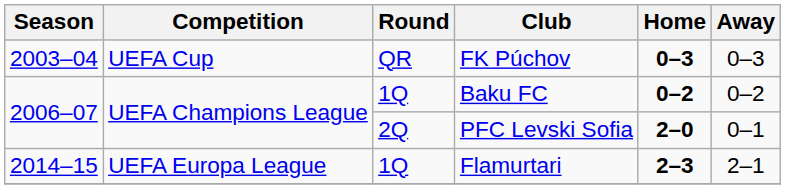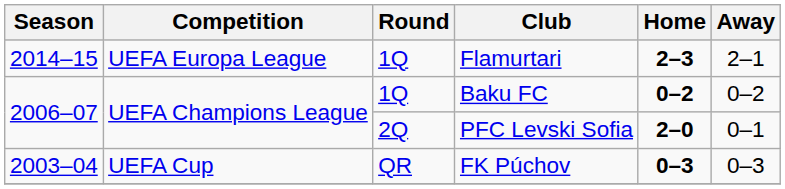 <table class="wikitable">
 <tr>
 <th>Season</th>
 <th>Competition</th>
 <th>Round</th>
 <th>Club</th>
 <th>Home</th>
 <th>Away</th>
 </tr>
 <tr>
-<td><a href='#'>2003–04</a></td>
-<td><a href='#'>UEFA Cup</a></td>
-<td><a href='#'>QR</a></td>
-<td> <a href='#'>FK Púchov</a></td>
-<td style="text-align: center;"><strong>0–3</strong></td>
-<td style="text-align: center;">0–3</td>
+<td rowspan="1"><a href='#'>2014–15</a></td>
+<td rowspan="1"><a href='#'>UEFA Europa League</a></td>
+<td><a href='#'>1Q</a></td>
+<td> <a href='#'>Flamurtari</a></td>
+<td style="text-align: center;"><strong>2–3</strong></td>
+<td style="text-align: center;">2–1</td>
 </tr>
 <tr>
 <td rowspan="2"><a href='#'>2006–07</a></td>
 <td rowspan="2"><a href='#'>UEFA Champions League</a></td>
 <td><a href='#'>1Q</a></td>
 <td> <a href='#'>Baku FC</a></td>
 <td style="text-align: center;"><strong>0–2</strong></td>
 <td style="text-align: center;">0–2</td>
 </tr>
 <tr>
 <td><a href='#'>2Q</a></td>
 <td> <a href='#'>PFC Levski Sofia</a></td>
 <td style="text-align: center;"><strong>2–0</strong></td>
 <td style="text-align: center;">0–1</td>
 </tr>
 <tr>
-<td rowspan="1"><a href='#'>2014–15</a></td>
-<td rowspan="1"><a href='#'>UEFA Europa League</a></td>
-<td><a href='#'>1Q</a></td>
-<td> <a href='#'>Flamurtari</a></td>
-<td style="text-align: center;"><strong>2–3</strong></td>
-<td style="text-align: center;">2–1</td>
+<td><a href='#'>2003–04</a></td>
+<td><a href='#'>UEFA Cup</a></td>
+<td><a href='#'>QR</a></td>
+<td> <a href='#'>FK Púchov</a></td>
+<td style="text-align: center;"><strong>0–3</strong></td>
+<td style="text-align: center;">0–3</td>
 </tr>
 <tr>
 </tr>
 </table>
